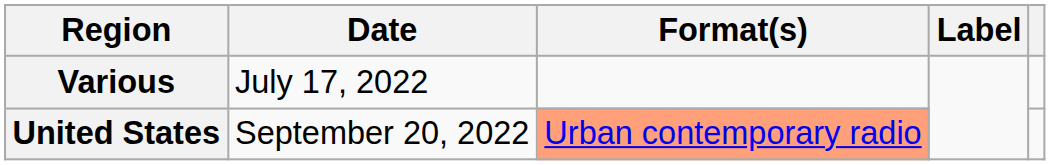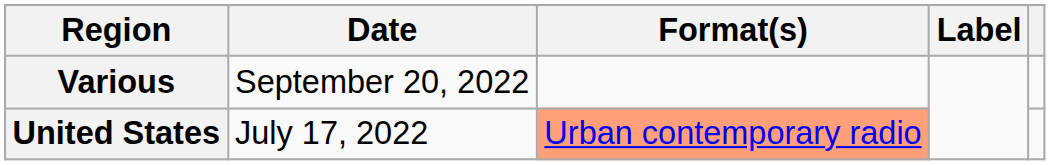 <table class="wikitable plainrowheaders">
 <tr>
 <th scope="col">Region</th>
 <th scope="col">Date</th>
 <th scope="col">Format(s)</th>
 <th scope="col">Label</th>
 <th scope="col"></th>
 </tr>
 <tr>
 <th scope="row">Various</th>
-<td>July 17, 2022</td>
+<td>September 20, 2022</td>
 <td></td>
 <td rowspan="2"></td>
 <td align="center"></td>
 </tr>
 <tr>
 <th scope="row">United States</th>
-<td>September 20, 2022</td>
+<td>July 17, 2022</td>
 <td style="background: lightsalmon;"><a href='#'>Urban contemporary radio</a></td>
 <td align="center"></td>
 </tr>
 </table>
